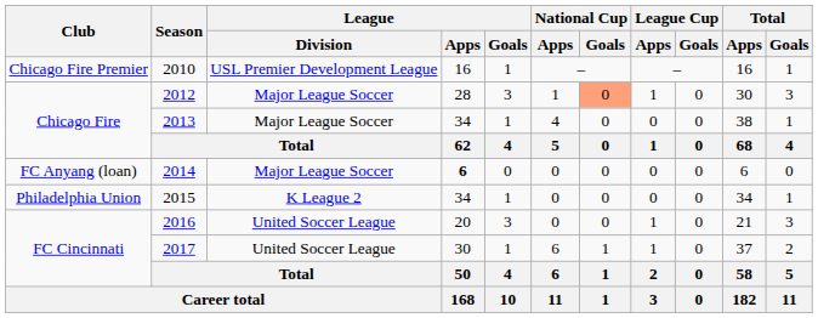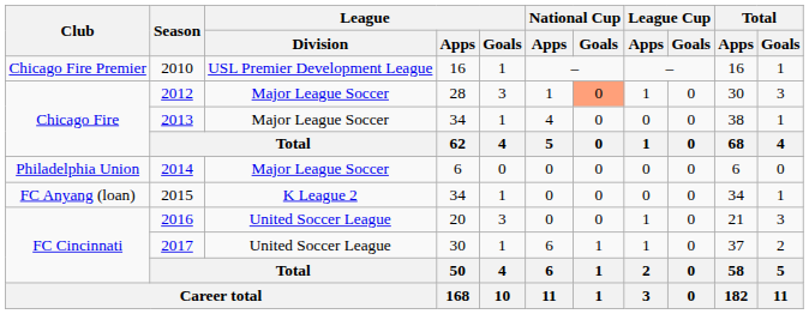 <table class="wikitable" style="text-align: center;">
 <tr>
 <th rowspan="2">Club</th>
 <th rowspan="2">Season</th>
 <th colspan="3">League</th>
 <th colspan="2">National Cup</th>
 <th colspan="2">League Cup</th>
 <th colspan="2">Total</th>
 </tr>
 <tr>
 <th>Division</th>
 <th>Apps</th>
 <th>Goals</th>
 <th>Apps</th>
 <th>Goals</th>
 <th>Apps</th>
 <th>Goals</th>
 <th>Apps</th>
 <th>Goals</th>
 </tr>
 <tr>
 <td><a href='#'>Chicago Fire Premier</a></td>
 <td>2010</td>
 <td><a href='#'>USL Premier Development League</a></td>
 <td>16</td>
 <td>1</td>
 <td colspan="2">–</td>
 <td colspan="2">–</td>
 <td>16</td>
 <td>1</td>
 </tr>
 <tr>
 <td rowspan="3"><a href='#'>Chicago Fire</a></td>
 <td><a href='#'>2012</a></td>
 <td><a href='#'>Major League Soccer</a></td>
 <td>28</td>
 <td>3</td>
 <td>1</td>
 <td style="background: lightsalmon;">0</td>
 <td>1</td>
 <td>0</td>
 <td>30</td>
 <td>3</td>
 </tr>
 <tr>
 <td><a href='#'>2013</a></td>
 <td>Major League Soccer</td>
 <td>34</td>
 <td>1</td>
 <td>4</td>
 <td>0</td>
 <td>0</td>
 <td>0</td>
 <td>38</td>
 <td>1</td>
 </tr>
 <tr>
 <th colspan="2">Total</th>
 <th>62</th>
 <th>4</th>
 <th>5</th>
 <th>0</th>
 <th>1</th>
 <th>0</th>
 <th>68</th>
 <th>4</th>
 </tr>
 <tr>
-<td><a href='#'>FC Anyang</a> (loan)</td>
+<td><a href='#'>Philadelphia Union</a></td>
 <td><a href='#'>2014</a></td>
 <td><a href='#'>Major League Soccer</a></td>
-<td><strong>6</strong></td>
+<td>6</td>
 <td>0</td>
 <td>0</td>
 <td>0</td>
 <td>0</td>
 <td>0</td>
 <td>6</td>
 <td>0</td>
 </tr>
 <tr>
-<td><a href='#'>Philadelphia Union</a></td>
+<td><a href='#'>FC Anyang</a> (loan)</td>
 <td>2015</td>
 <td><a href='#'>K League 2</a></td>
 <td>34</td>
 <td>1</td>
 <td>0</td>
 <td>0</td>
 <td>0</td>
 <td>0</td>
 <td>34</td>
 <td>1</td>
 </tr>
 <tr>
 <td rowspan="3"><a href='#'>FC Cincinnati</a></td>
 <td><a href='#'>2016</a></td>
 <td><a href='#'>United Soccer League</a></td>
 <td>20</td>
 <td>3</td>
 <td>0</td>
 <td>0</td>
 <td>1</td>
 <td>0</td>
 <td>21</td>
 <td>3</td>
 </tr>
 <tr>
 <td><a href='#'>2017</a></td>
 <td>United Soccer League</td>
 <td>30</td>
 <td>1</td>
 <td>6</td>
 <td>1</td>
 <td>1</td>
 <td>0</td>
 <td>37</td>
 <td>2</td>
 </tr>
 <tr>
 <th colspan="2">Total</th>
 <th>50</th>
 <th>4</th>
 <th>6</th>
 <th>1</th>
 <th>2</th>
 <th>0</th>
 <th>58</th>
 <th>5</th>
 </tr>
 <tr>
 <th colspan="3">Career total</th>
 <th>168</th>
 <th>10</th>
 <th>11</th>
 <th>1</th>
 <th>3</th>
 <th>0</th>
 <th>182</th>
 <th>11</th>
 </tr>
 </table>
